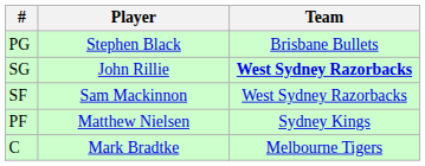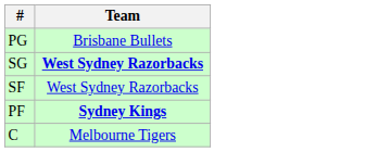 <table class="wikitable" style="text-align:center">
 <tr>
 <th width=25>#</th>
-<th width=180>Player</th>
 <th width=180>Team</th>
 </tr>
 <tr style="background:#cfc;">
 <td align=left>PG</td>
-<td><a href='#'>Stephen Black</a></td>
 <td><a href='#'>Brisbane Bullets</a></td>
 </tr>
 <tr style="background:#cfc;">
 <td align=left>SG</td>
-<td><a href='#'>John Rillie</a></td>
 <td><strong><a href='#'>West Sydney Razorbacks</a></strong></td>
 </tr>
 <tr style="background:#cfc;">
 <td align=left>SF</td>
-<td><a href='#'>Sam Mackinnon</a></td>
 <td><a href='#'>West Sydney Razorbacks</a></td>
 </tr>
 <tr style="background:#cfc;">
 <td align=left>PF</td>
-<td><a href='#'>Matthew Nielsen</a></td>
-<td><a href='#'>Sydney Kings</a></td>
+<td><strong><a href='#'>Sydney Kings</a></strong></td>
 </tr>
 <tr style="background:#cfc;">
 <td align=left>C</td>
-<td><a href='#'>Mark Bradtke</a></td>
 <td><a href='#'>Melbourne Tigers</a></td>
 </tr>
 </table>
